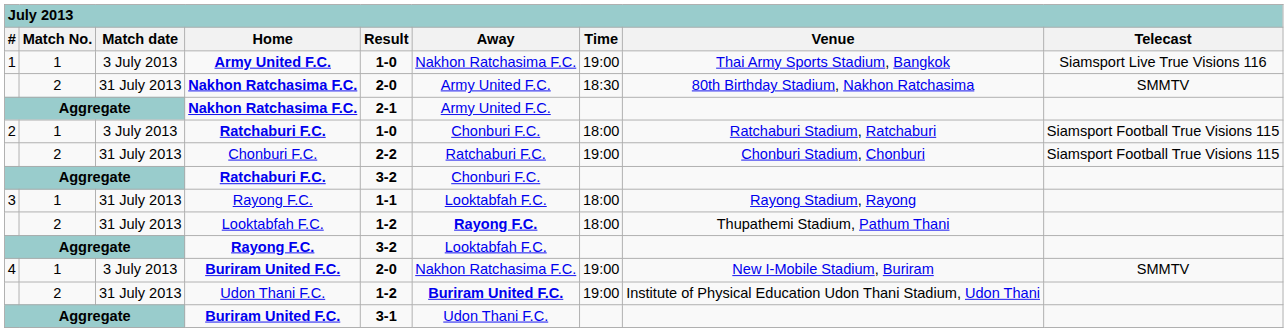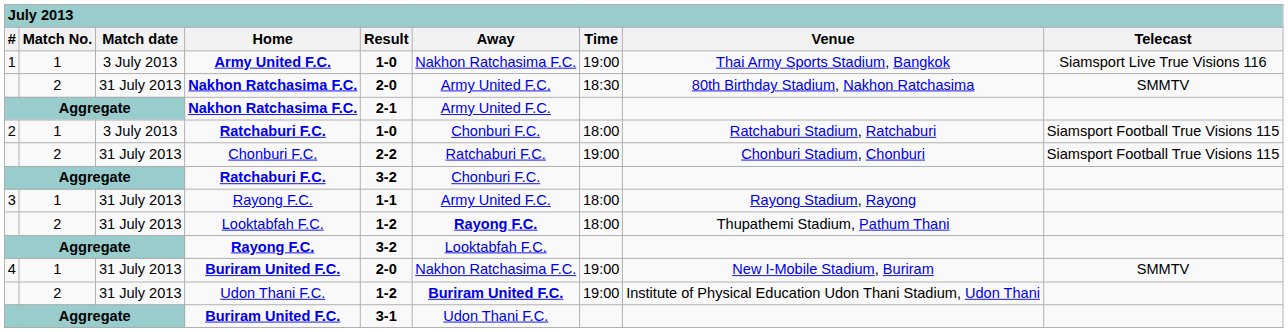 <table class="wikitable">
 <tr>
 <td colspan="10" style="background-color:#99CCCC"><strong>July 2013 </strong></td>
 </tr>
 <tr>
 <th>#</th>
 <th>Match No.</th>
 <th>Match date</th>
 <th>Home</th>
 <th>Result</th>
 <th>Away</th>
 <th>Time</th>
 <th>Venue</th>
 <th>Telecast</th>
 </tr>
 <tr align=center>
 <td>1</td>
 <td>1</td>
 <td>3 July 2013</td>
 <td><strong><a href='#'>Army United F.C.</a></strong></td>
 <td><strong>1-0</strong></td>
 <td><a href='#'>Nakhon Ratchasima F.C.</a></td>
 <td>19:00</td>
 <td><a href='#'>Thai Army Sports Stadium</a>, <a href='#'>Bangkok</a></td>
 <td>Siamsport Live True Visions 116</td>
 </tr>
 <tr align=center>
 <td></td>
 <td>2</td>
 <td>31 July 2013</td>
 <td><strong><a href='#'>Nakhon Ratchasima F.C.</a></strong></td>
 <td><strong>2-0</strong></td>
 <td><a href='#'>Army United F.C.</a></td>
 <td>18:30</td>
 <td><a href='#'>80th Birthday Stadium</a>, <a href='#'>Nakhon Ratchasima</a></td>
 <td>SMMTV</td>
 </tr>
 <tr align=center>
 <td colspan="3" style="background-color:#99CCCC"><strong>Aggregate</strong></td>
 <td><strong><a href='#'>Nakhon Ratchasima F.C.</a></strong></td>
 <td><strong>2-1</strong></td>
 <td><a href='#'>Army United F.C.</a></td>
 <td></td>
 <td></td>
 </tr>
 <tr align=center>
 <td>2</td>
 <td>1</td>
 <td>3 July 2013</td>
 <td><strong><a href='#'>Ratchaburi F.C.</a></strong></td>
 <td><strong>1-0</strong></td>
 <td><a href='#'>Chonburi F.C.</a></td>
 <td>18:00</td>
 <td><a href='#'>Ratchaburi Stadium</a>, <a href='#'>Ratchaburi</a></td>
 <td>Siamsport Football True Visions 115</td>
 </tr>
 <tr align=center>
 <td></td>
 <td>2</td>
 <td>31 July 2013</td>
 <td><a href='#'>Chonburi F.C.</a></td>
 <td><strong>2-2</strong></td>
 <td><a href='#'>Ratchaburi F.C.</a></td>
 <td>19:00</td>
 <td><a href='#'>Chonburi Stadium</a>, <a href='#'>Chonburi</a></td>
 <td>Siamsport Football True Visions 115</td>
 </tr>
 <tr align=center>
 <td colspan="3" style="background-color:#99CCCC"><strong>Aggregate</strong></td>
 <td><strong><a href='#'>Ratchaburi F.C.</a></strong></td>
 <td><strong>3-2</strong></td>
 <td><a href='#'>Chonburi F.C.</a></td>
 <td></td>
 <td></td>
 </tr>
 <tr align=center>
 <td>3</td>
 <td>1</td>
 <td>31 July 2013</td>
 <td><a href='#'>Rayong F.C.</a></td>
 <td><strong>1-1</strong></td>
-<td><a href='#'>Looktabfah F.C.</a></td>
+<td><a href='#'>Army United F.C.</a></td>
 <td>18:00</td>
 <td><a href='#'>Rayong Stadium</a>, <a href='#'>Rayong</a></td>
 <td></td>
 </tr>
 <tr align=center>
 <td></td>
 <td>2</td>
 <td>31 July 2013</td>
 <td><a href='#'>Looktabfah F.C.</a></td>
 <td><strong>1-2</strong></td>
 <td><strong><a href='#'>Rayong F.C.</a></strong></td>
 <td>18:00</td>
 <td>Thupathemi Stadium, <a href='#'>Pathum Thani</a></td>
 <td></td>
 </tr>
 <tr align=center>
 <td colspan="3" style="background-color:#99CCCC"><strong>Aggregate</strong></td>
 <td><strong><a href='#'>Rayong F.C.</a></strong></td>
 <td><strong>3-2</strong></td>
 <td><a href='#'>Looktabfah F.C.</a></td>
 <td></td>
 <td></td>
 </tr>
 <tr align=center>
 <td>4</td>
 <td>1</td>
-<td>3 July 2013</td>
+<td>31 July 2013</td>
 <td><strong><a href='#'>Buriram United F.C.</a></strong></td>
 <td><strong>2-0</strong></td>
 <td><a href='#'>Nakhon Ratchasima F.C.</a></td>
 <td>19:00</td>
 <td><a href='#'>New I-Mobile Stadium</a>, <a href='#'>Buriram</a></td>
 <td>SMMTV</td>
 </tr>
 <tr align=center>
 <td></td>
 <td>2</td>
 <td>31 July 2013</td>
 <td><a href='#'>Udon Thani F.C.</a></td>
 <td><strong>1-2</strong></td>
 <td><strong><a href='#'>Buriram United F.C.</a></strong></td>
 <td>19:00</td>
 <td>Institute of Physical Education Udon Thani Stadium, <a href='#'>Udon Thani</a></td>
 <td></td>
 </tr>
 <tr align=center>
 <td colspan="3" style="background-color:#99CCCC"><strong>Aggregate</strong></td>
 <td><strong><a href='#'>Buriram United F.C.</a></strong></td>
 <td><strong>3-1</strong></td>
 <td><a href='#'>Udon Thani F.C.</a></td>
 <td></td>
 <td></td>
 </tr>
 </table>
